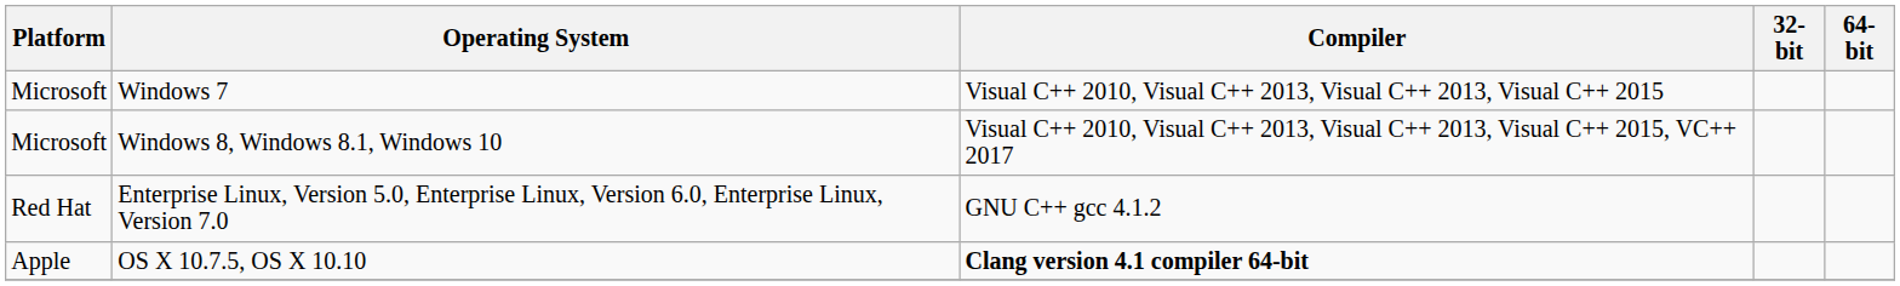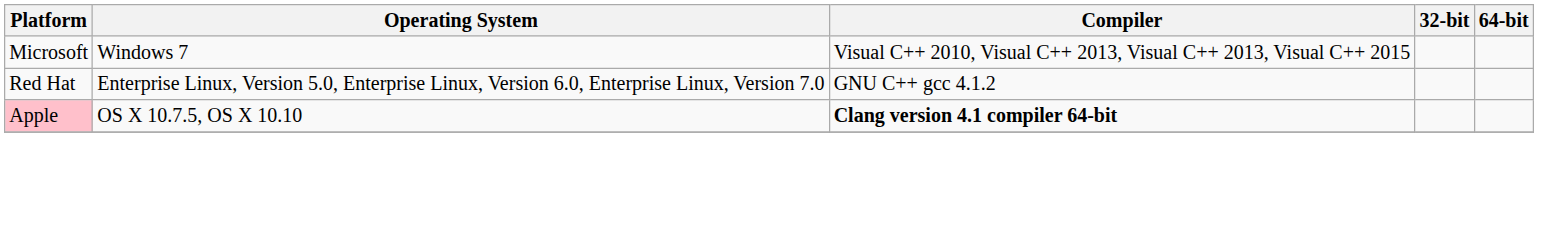 <table class="wikitable">
 <tr>
 <th>Platform</th>
 <th>Operating System</th>
 <th>Compiler</th>
 <th>32-bit</th>
 <th>64-bit</th>
 </tr>
 <tr>
 <td>Microsoft</td>
 <td>Windows 7</td>
 <td>Visual C++ 2010, Visual C++ 2013, Visual C++ 2013, Visual C++ 2015</td>
 <td></td>
 <td></td>
 </tr>
 <tr>
-<td>Microsoft</td>
-<td>Windows 8, Windows 8.1, Windows 10</td>
-<td>Visual C++ 2010, Visual C++ 2013, Visual C++ 2013, Visual C++ 2015, VC++ 2017</td>
-<td></td>
-<td></td>
-</tr>
-<tr>
 <td>Red Hat</td>
 <td>Enterprise Linux, Version 5.0, Enterprise Linux, Version 6.0, Enterprise Linux, Version 7.0</td>
 <td>GNU C++ gcc 4.1.2</td>
 <td></td>
 <td></td>
 </tr>
 <tr>
-<td>Apple</td>
+<td style="background: pink;">Apple</td>
 <td>OS X 10.7.5, OS X 10.10</td>
 <td><strong>Clang version 4.1 compiler 64-bit</strong></td>
 <td></td>
 <td></td>
 </tr>
 <tr>
 </tr>
 </table>
